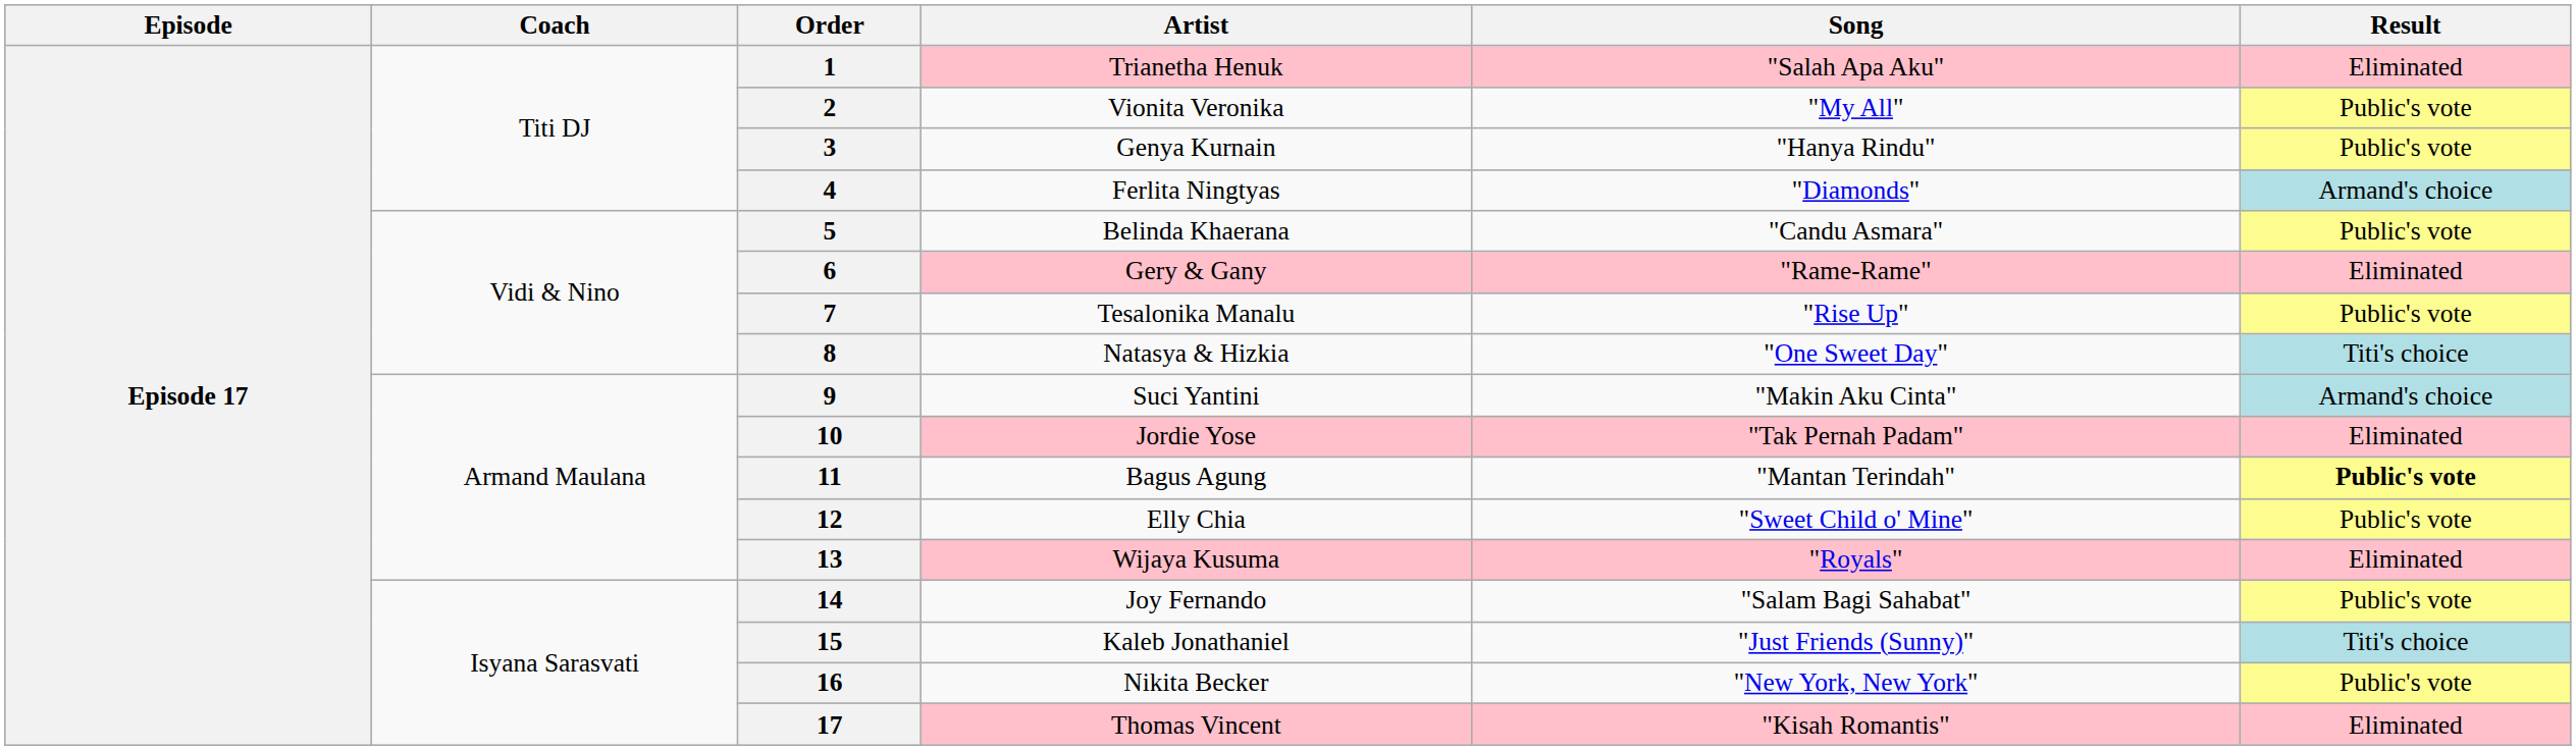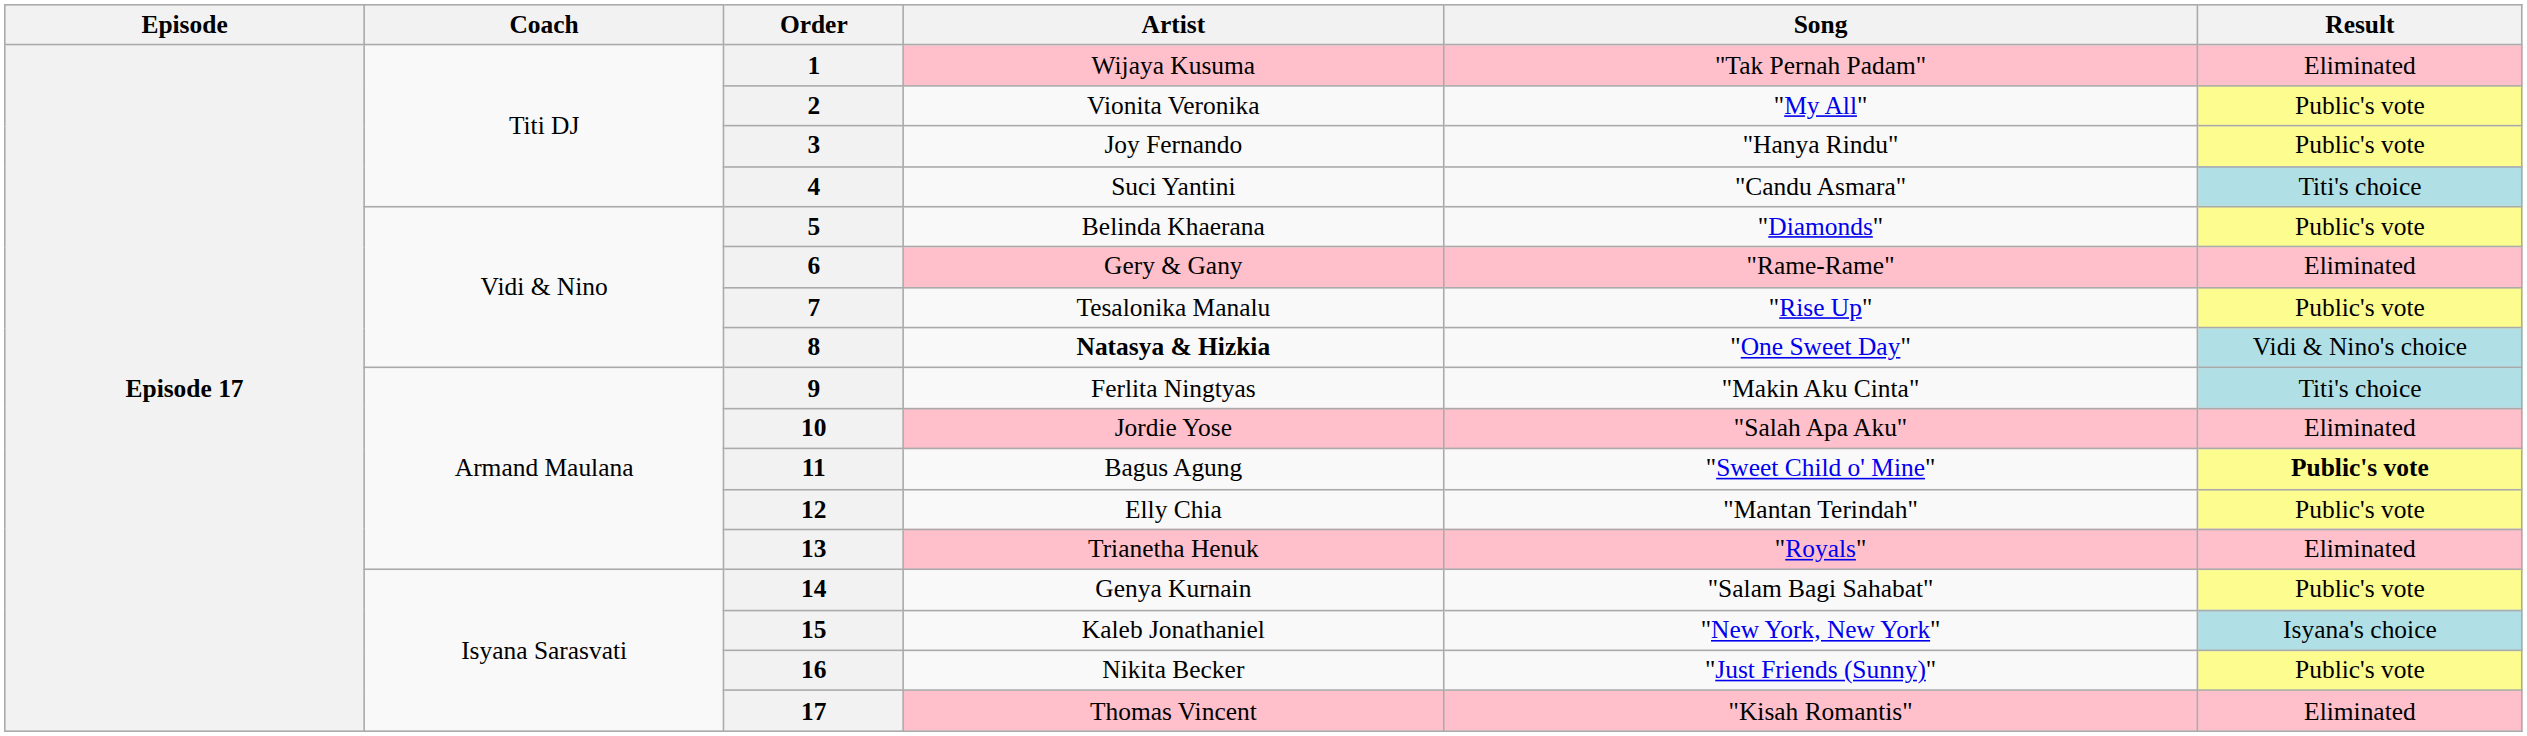 <table class="wikitable" style="text-align:center; width:100%;">
 <tr>
 <th style="width:10%;">Episode</th>
 <th style="width:10%;">Coach</th>
 <th style="width:05%;">Order</th>
 <th style="width:15%;">Artist</th>
 <th style="width:21%;">Song</th>
 <th style="width:9%;">Result</th>
 </tr>
 <tr>
 <th rowspan="17" scope="row">Episode 17<br><small></small></th>
 <td rowspan="4">Titi DJ</td>
 <th>1</th>
-<td style="background:pink;">Trianetha Henuk</td>
-<td style="background:pink;">"Salah Apa Aku"</td>
+<td style="background:pink;">Wijaya Kusuma</td>
+<td style="background:pink;">"Tak Pernah Padam"</td>
 <td style="background:pink;">Eliminated</td>
 </tr>
 <tr>
 <th>2</th>
 <td>Vionita Veronika</td>
 <td>"<a href='#'>My All</a>"</td>
 <td style="background:#fdfc8f;">Public's vote</td>
 </tr>
 <tr>
 <th>3</th>
-<td>Genya Kurnain</td>
+<td>Joy Fernando</td>
 <td>"Hanya Rindu"</td>
 <td style="background:#fdfc8f;">Public's vote</td>
 </tr>
 <tr>
 <th>4</th>
-<td>Ferlita Ningtyas</td>
-<td>"<a href='#'>Diamonds</a>"</td>
-<td style="background:#B0E0E6;">Armand's choice</td>
+<td>Suci Yantini</td>
+<td>"Candu Asmara"</td>
+<td style="background:#B0E0E6;">Titi's choice</td>
 </tr>
 <tr>
 <td rowspan="4">Vidi & Nino</td>
 <th>5</th>
 <td>Belinda Khaerana</td>
-<td>"Candu Asmara"</td>
+<td>"<a href='#'>Diamonds</a>"</td>
 <td style="background:#fdfc8f;">Public's vote</td>
 </tr>
 <tr>
 <th>6</th>
 <td style="background:pink;">Gery & Gany</td>
 <td style="background:pink;">"Rame-Rame"</td>
 <td style="background:pink;">Eliminated</td>
 </tr>
 <tr>
 <th>7</th>
 <td>Tesalonika Manalu</td>
 <td>"<a href='#'>Rise Up</a>"</td>
 <td style="background:#fdfc8f;">Public's vote</td>
 </tr>
 <tr>
 <th>8</th>
-<td>Natasya & Hizkia</td>
+<td><strong>Natasya & Hizkia</strong></td>
 <td>"<a href='#'>One Sweet Day</a>"</td>
-<td style="background:#B0E0E6;">Titi's choice</td>
+<td style="background:#B0E0E6;">Vidi & Nino's choice</td>
 </tr>
 <tr>
 <td rowspan="5">Armand Maulana</td>
 <th>9</th>
-<td>Suci Yantini</td>
+<td>Ferlita Ningtyas</td>
 <td>"Makin Aku Cinta"</td>
-<td style="background:#B0E0E6;">Armand's choice</td>
+<td style="background:#B0E0E6;">Titi's choice</td>
 </tr>
 <tr>
 <th>10</th>
 <td style="background:pink;">Jordie Yose</td>
-<td style="background:pink;">"Tak Pernah Padam"</td>
+<td style="background:pink;">"Salah Apa Aku"</td>
 <td style="background:pink;">Eliminated</td>
 </tr>
 <tr>
 <th>11</th>
 <td>Bagus Agung</td>
-<td>"Mantan Terindah"</td>
+<td>"<a href='#'>Sweet Child o' Mine</a>"</td>
 <td style="background:#fdfc8f;"><strong>Public's vote</strong></td>
 </tr>
 <tr>
 <th>12</th>
 <td>Elly Chia</td>
-<td>"<a href='#'>Sweet Child o' Mine</a>"</td>
+<td>"Mantan Terindah"</td>
 <td style="background:#fdfc8f;">Public's vote</td>
 </tr>
 <tr>
 <th>13</th>
-<td style="background:pink;">Wijaya Kusuma</td>
+<td style="background:pink;">Trianetha Henuk</td>
 <td style="background:pink;">"<a href='#'>Royals</a>"</td>
 <td style="background:pink;">Eliminated</td>
 </tr>
 <tr>
 <td rowspan="4">Isyana Sarasvati</td>
 <th>14</th>
-<td>Joy Fernando</td>
+<td>Genya Kurnain</td>
 <td>"Salam Bagi Sahabat"</td>
 <td style="background:#fdfc8f;">Public's vote</td>
 </tr>
 <tr>
 <th>15</th>
 <td>Kaleb Jonathaniel</td>
-<td>"<a href='#'>Just Friends (Sunny)</a>"</td>
-<td style="background:#B0E0E6;">Titi's choice</td>
+<td>"<a href='#'>New York, New York</a>"</td>
+<td style="background:#B0E0E6;">Isyana's choice</td>
 </tr>
 <tr>
 <th>16</th>
 <td>Nikita Becker</td>
-<td>"<a href='#'>New York, New York</a>"</td>
+<td>"<a href='#'>Just Friends (Sunny)</a>"</td>
 <td style="background:#fdfc8f;">Public's vote</td>
 </tr>
 <tr>
 <th>17</th>
 <td style="background:pink;">Thomas Vincent</td>
 <td style="background:pink;">"Kisah Romantis"</td>
 <td style="background:pink;">Eliminated</td>
 </tr>
 <tr>
 </tr>
 </table>
